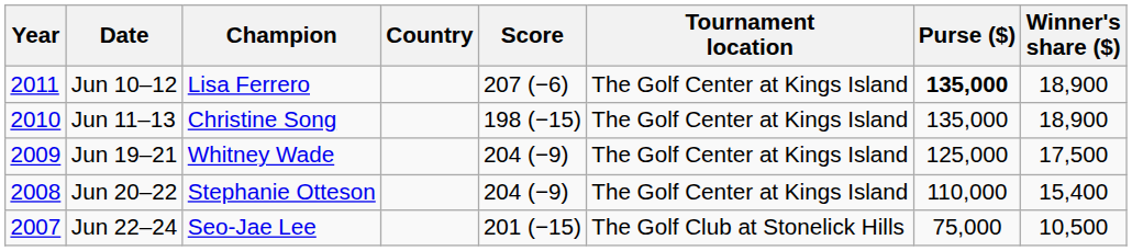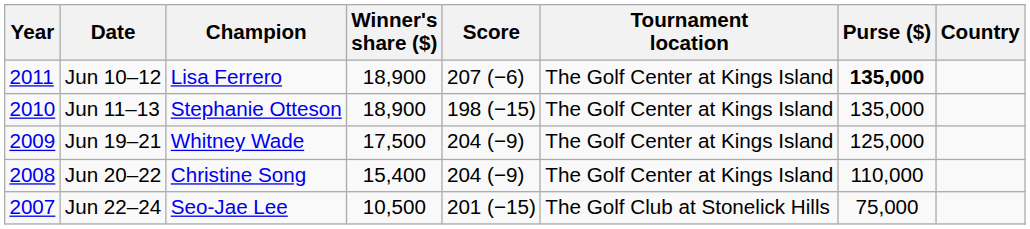 <table class="wikitable">
 <tr>
 <th>Year</th>
 <th>Date</th>
 <th>Champion</th>
-<th>Country</th>
+<th>Winner's<br>share ($)</th>
 <th>Score</th>
 <th>Tournament<br>location</th>
 <th>Purse ($)</th>
-<th>Winner's<br>share ($)</th>
+<th>Country</th>
 </tr>
 <tr>
 <td><a href='#'>2011</a></td>
 <td>Jun 10–12</td>
 <td><a href='#'>Lisa Ferrero</a></td>
-<td></td>
+<td align=center>18,900</td>
 <td>207 (−6)</td>
 <td>The Golf Center at Kings Island</td>
 <td align=center><strong>135,000</strong></td>
-<td align=center>18,900</td>
+<td></td>
 </tr>
 <tr>
 <td><a href='#'>2010</a></td>
 <td>Jun 11–13</td>
-<td><a href='#'>Christine Song</a></td>
-<td></td>
+<td><a href='#'>Stephanie Otteson</a></td>
+<td align=center>18,900</td>
 <td>198 (−15)</td>
 <td>The Golf Center at Kings Island</td>
 <td align=center>135,000</td>
-<td align=center>18,900</td>
+<td></td>
 </tr>
 <tr>
 <td><a href='#'>2009</a></td>
 <td>Jun 19–21</td>
 <td><a href='#'>Whitney Wade</a></td>
-<td></td>
+<td align=center>17,500</td>
 <td>204 (−9)</td>
 <td>The Golf Center at Kings Island</td>
 <td align=center>125,000</td>
-<td align=center>17,500</td>
+<td></td>
 </tr>
 <tr>
 <td><a href='#'>2008</a></td>
 <td>Jun 20–22</td>
-<td><a href='#'>Stephanie Otteson</a></td>
-<td></td>
+<td><a href='#'>Christine Song</a></td>
+<td align=center>15,400</td>
 <td>204 (−9)</td>
 <td>The Golf Center at Kings Island</td>
 <td align=center>110,000</td>
-<td align=center>15,400</td>
+<td></td>
 </tr>
 <tr>
 <td><a href='#'>2007</a></td>
 <td>Jun 22–24</td>
 <td><a href='#'>Seo-Jae Lee</a></td>
-<td></td>
+<td align=center>10,500</td>
 <td>201 (−15)</td>
 <td>The Golf Club at Stonelick Hills</td>
 <td align=center>75,000</td>
-<td align=center>10,500</td>
+<td></td>
 </tr>
 </table>
